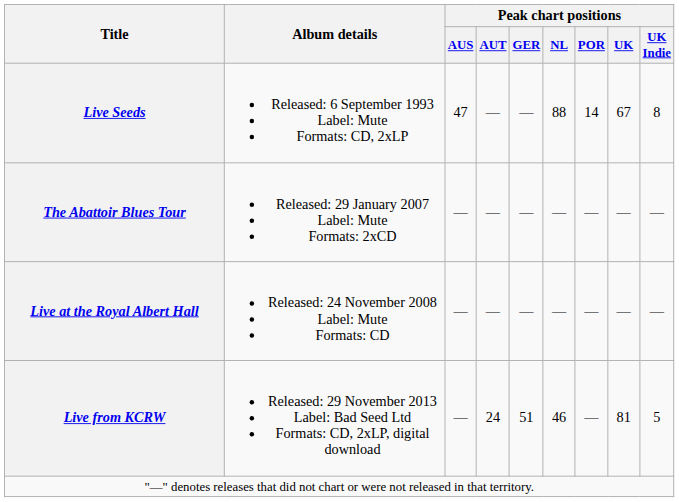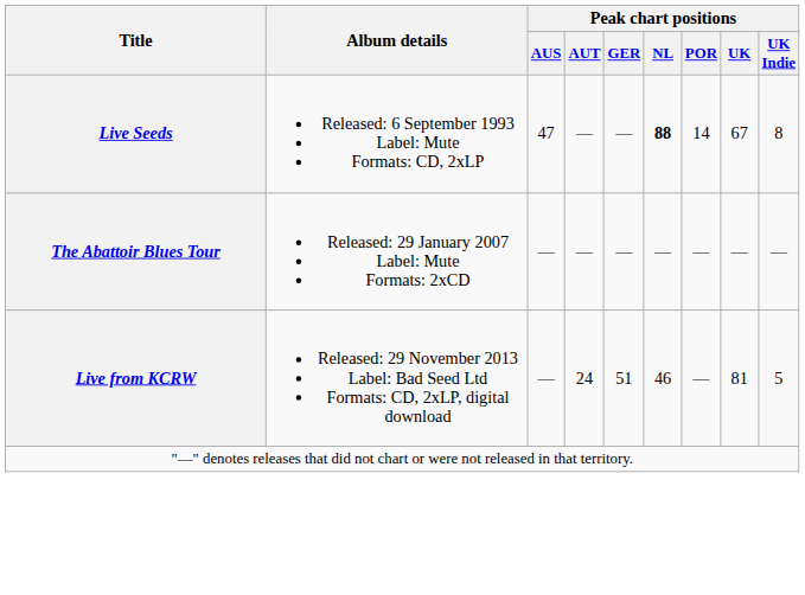 <table class="wikitable plainrowheaders" style="text-align:center;">
 <tr>
 <th scope="col" rowspan="2" style="width:15em;">Title</th>
 <th scope="col" rowspan="2" style="width:15em;">Album details</th>
 <th scope="col" colspan="7">Peak chart positions</th>
 </tr>
 <tr>
 <th scope="col" style="width:2em;font-size:90%;"><a href='#'>AUS</a><br></th>
 <th scope="col" style="width:2em;font-size:90%;"><a href='#'>AUT</a><br></th>
 <th scope="col" style="width:2em;font-size:90%;"><a href='#'>GER</a><br></th>
 <th scope="col" style="width:2em;font-size:90%;"><a href='#'>NL</a><br></th>
 <th scope="col" style="width:2em;font-size:90%;"><a href='#'>POR</a><br></th>
 <th scope="col" style="width:2em;font-size:90%;"><a href='#'>UK</a><br></th>
 <th scope="col" style="width:2em;font-size:90%;"><a href='#'>UK Indie</a><br></th>
 </tr>
 <tr>
 <th scope="row"><em><a href='#'>Live Seeds</a></em></th>
 <td><br><ul><li>Released: 6 September 1993</li><li>Label: Mute</li><li>Formats: CD, 2xLP</li></ul></td>
 <td>47</td>
 <td>—</td>
 <td>—</td>
-<td>88</td>
+<td><strong>88</strong></td>
 <td>14</td>
 <td>67</td>
 <td>8</td>
 </tr>
 <tr>
 <th scope="row"><em><a href='#'>The Abattoir Blues Tour</a></em></th>
 <td><br><ul><li>Released: 29 January 2007</li><li>Label: Mute</li><li>Formats: 2xCD</li></ul></td>
-<td>—</td>
-<td>—</td>
-<td>—</td>
-<td>—</td>
-<td>—</td>
-<td>—</td>
-<td>—</td>
-</tr>
-<tr>
-<th scope="row"><em><a href='#'>Live at the Royal Albert Hall</a></em></th>
-<td><br><ul><li>Released: 24 November 2008</li><li>Label: Mute</li><li>Formats: CD</li></ul></td>
 <td>—</td>
 <td>—</td>
 <td>—</td>
 <td>—</td>
 <td>—</td>
 <td>—</td>
 <td>—</td>
 </tr>
 <tr>
 <th scope="row"><em><a href='#'>Live from KCRW</a></em></th>
 <td><br><ul><li>Released: 29 November 2013</li><li>Label: Bad Seed Ltd</li><li>Formats: CD, 2xLP, digital download</li></ul></td>
 <td>—</td>
 <td>24</td>
 <td>51</td>
 <td>46</td>
 <td>—</td>
 <td>81</td>
 <td>5</td>
 </tr>
 <tr>
 <td colspan="9" style="font-size:90%">"—" denotes releases that did not chart or were not released in that territory.</td>
 </tr>
 </table>
